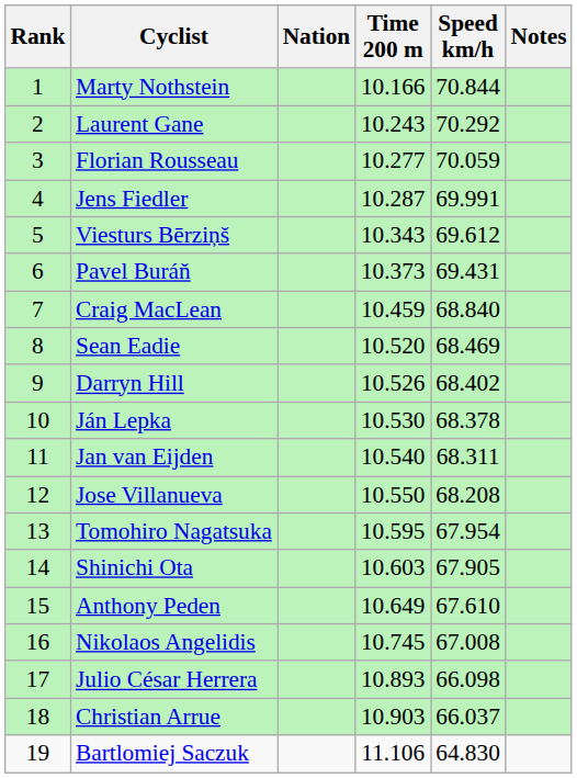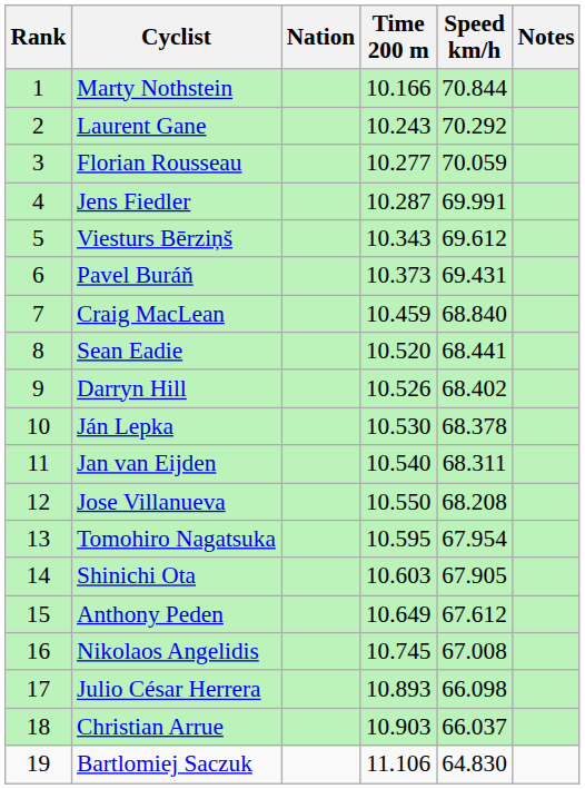 <table class="wikitable sortable" style="text-align:center">
 <tr>
 <th>Rank</th>
 <th>Cyclist</th>
 <th>Nation</th>
 <th>Time<br>200 m</th>
 <th>Speed<br>km/h</th>
 <th>Notes</th>
 </tr>
 <tr bgcolor=bbf3bb>
 <td>1</td>
 <td align=left><a href='#'>Marty Nothstein</a></td>
 <td align=left></td>
 <td>10.166</td>
 <td>70.844</td>
 <td></td>
 </tr>
 <tr bgcolor=bbf3bb>
 <td>2</td>
 <td align=left><a href='#'>Laurent Gane</a></td>
 <td align=left></td>
 <td>10.243</td>
 <td>70.292</td>
 <td></td>
 </tr>
 <tr bgcolor=bbf3bb>
 <td>3</td>
 <td align=left><a href='#'>Florian Rousseau</a></td>
 <td align=left></td>
 <td>10.277</td>
 <td>70.059</td>
 <td></td>
 </tr>
 <tr bgcolor=bbf3bb>
 <td>4</td>
 <td align=left><a href='#'>Jens Fiedler</a></td>
 <td align=left></td>
 <td>10.287</td>
 <td>69.991</td>
 <td></td>
 </tr>
 <tr bgcolor=bbf3bb>
 <td>5</td>
 <td align=left><a href='#'>Viesturs Bērziņš</a></td>
 <td align=left></td>
 <td>10.343</td>
 <td>69.612</td>
 <td></td>
 </tr>
 <tr bgcolor=bbf3bb>
 <td>6</td>
 <td align=left><a href='#'>Pavel Buráň</a></td>
 <td align=left></td>
 <td>10.373</td>
 <td>69.431</td>
 <td></td>
 </tr>
 <tr bgcolor=bbf3bb>
 <td>7</td>
 <td align=left><a href='#'>Craig MacLean</a></td>
 <td align=left></td>
 <td>10.459</td>
 <td>68.840</td>
 <td></td>
 </tr>
 <tr bgcolor=bbf3bb>
 <td>8</td>
 <td align=left><a href='#'>Sean Eadie</a></td>
 <td align=left></td>
 <td>10.520</td>
-<td>68.469</td>
+<td>68.441</td>
 <td></td>
 </tr>
 <tr bgcolor=bbf3bb>
 <td>9</td>
 <td align=left><a href='#'>Darryn Hill</a></td>
 <td align=left></td>
 <td>10.526</td>
 <td>68.402</td>
 <td></td>
 </tr>
 <tr bgcolor=bbf3bb>
 <td>10</td>
 <td align=left><a href='#'>Ján Lepka</a></td>
 <td align=left></td>
 <td>10.530</td>
 <td>68.378</td>
 <td></td>
 </tr>
 <tr bgcolor=bbf3bb>
 <td>11</td>
 <td align=left><a href='#'>Jan van Eijden</a></td>
 <td align=left></td>
 <td>10.540</td>
 <td>68.311</td>
 <td></td>
 </tr>
 <tr bgcolor=bbf3bb>
 <td>12</td>
 <td align=left><a href='#'>Jose Villanueva</a></td>
 <td align=left></td>
 <td>10.550</td>
 <td>68.208</td>
 <td></td>
 </tr>
 <tr bgcolor=bbf3bb>
 <td>13</td>
 <td align=left><a href='#'>Tomohiro Nagatsuka</a></td>
 <td align=left></td>
 <td>10.595</td>
 <td>67.954</td>
 <td></td>
 </tr>
 <tr bgcolor=bbf3bb>
 <td>14</td>
 <td align=left><a href='#'>Shinichi Ota</a></td>
 <td align=left></td>
 <td>10.603</td>
 <td>67.905</td>
 <td></td>
 </tr>
 <tr bgcolor=bbf3bb>
 <td>15</td>
 <td align=left><a href='#'>Anthony Peden</a></td>
 <td align=left></td>
 <td>10.649</td>
-<td>67.610</td>
+<td>67.612</td>
 <td></td>
 </tr>
 <tr bgcolor=bbf3bb>
 <td>16</td>
 <td align=left><a href='#'>Nikolaos Angelidis</a></td>
 <td align=left></td>
 <td>10.745</td>
 <td>67.008</td>
 <td></td>
 </tr>
 <tr bgcolor=bbf3bb>
 <td>17</td>
 <td align=left><a href='#'>Julio César Herrera</a></td>
 <td align=left></td>
 <td>10.893</td>
 <td>66.098</td>
 <td></td>
 </tr>
 <tr bgcolor=bbf3bb>
 <td>18</td>
 <td align=left><a href='#'>Christian Arrue</a></td>
 <td align=left></td>
 <td>10.903</td>
 <td>66.037</td>
 <td></td>
 </tr>
 <tr>
 <td>19</td>
 <td align=left><a href='#'>Bartlomiej Saczuk</a></td>
 <td align=left></td>
 <td>11.106</td>
 <td>64.830</td>
 <td></td>
 </tr>
 </table>
